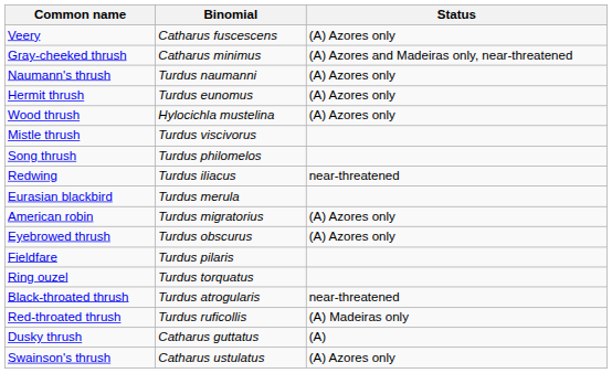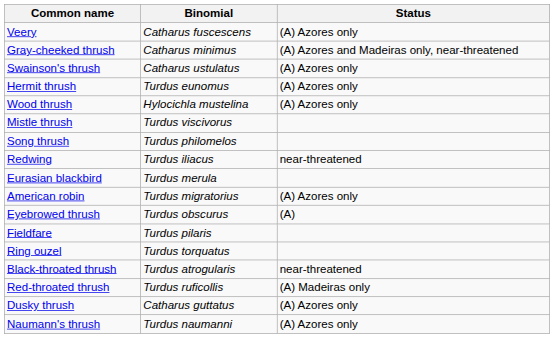 <table width=60% class="wikitable">
 <tr>
 <th width=15%>Common name</th>
 <th width=15%>Binomial</th>
 <th width=30%>Status</th>
 </tr>
 <tr>
 <td><a href='#'>Veery</a></td>
 <td><em>Catharus fuscescens</em></td>
 <td>(A) Azores only</td>
 </tr>
 <tr>
 <td><a href='#'>Gray-cheeked thrush</a></td>
 <td><em>Catharus minimus</em></td>
 <td>(A) Azores and Madeiras only, near-threatened</td>
 </tr>
 <tr>
-<td><a href='#'>Naumann's thrush</a></td>
-<td><em>Turdus naumanni</em></td>
+<td><a href='#'>Swainson's thrush</a></td>
+<td><em>Catharus ustulatus</em></td>
 <td>(A) Azores only</td>
 </tr>
 <tr>
 <td><a href='#'>Hermit thrush</a></td>
 <td><em>Turdus eunomus</em></td>
 <td>(A) Azores only</td>
 </tr>
 <tr>
 <td><a href='#'>Wood thrush</a></td>
 <td><em>Hylocichla mustelina</em></td>
 <td>(A) Azores only</td>
 </tr>
 <tr>
 <td><a href='#'>Mistle thrush</a></td>
 <td><em>Turdus viscivorus</em></td>
 <td></td>
 </tr>
 <tr>
 <td><a href='#'>Song thrush</a></td>
 <td><em>Turdus philomelos</em></td>
 <td></td>
 </tr>
 <tr>
 <td><a href='#'>Redwing</a></td>
 <td><em>Turdus iliacus</em></td>
 <td>near-threatened</td>
 </tr>
 <tr>
 <td><a href='#'>Eurasian blackbird</a></td>
 <td><em>Turdus merula</em></td>
 <td></td>
 </tr>
 <tr>
 <td><a href='#'>American robin</a></td>
 <td><em>Turdus migratorius</em></td>
 <td>(A) Azores only</td>
 </tr>
 <tr>
 <td><a href='#'>Eyebrowed thrush</a></td>
 <td><em>Turdus obscurus</em></td>
-<td>(A) Azores only</td>
+<td>(A)</td>
 </tr>
 <tr>
 <td><a href='#'>Fieldfare</a></td>
 <td><em>Turdus pilaris</em></td>
 <td></td>
 </tr>
 <tr>
 <td><a href='#'>Ring ouzel</a></td>
 <td><em>Turdus torquatus</em></td>
 <td></td>
 </tr>
 <tr>
 <td><a href='#'>Black-throated thrush</a></td>
 <td><em>Turdus atrogularis</em></td>
 <td>near-threatened</td>
 </tr>
 <tr>
 <td><a href='#'>Red-throated thrush</a></td>
 <td><em>Turdus ruficollis</em></td>
 <td>(A) Madeiras only</td>
 </tr>
 <tr>
 <td><a href='#'>Dusky thrush</a></td>
 <td><em>Catharus guttatus</em></td>
-<td>(A)</td>
+<td>(A) Azores only</td>
 </tr>
 <tr>
-<td><a href='#'>Swainson's thrush</a></td>
-<td><em>Catharus ustulatus</em></td>
+<td><a href='#'>Naumann's thrush</a></td>
+<td><em>Turdus naumanni</em></td>
 <td>(A) Azores only</td>
 </tr>
 </table>
